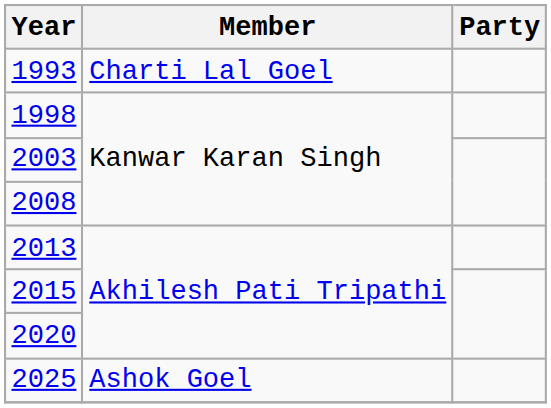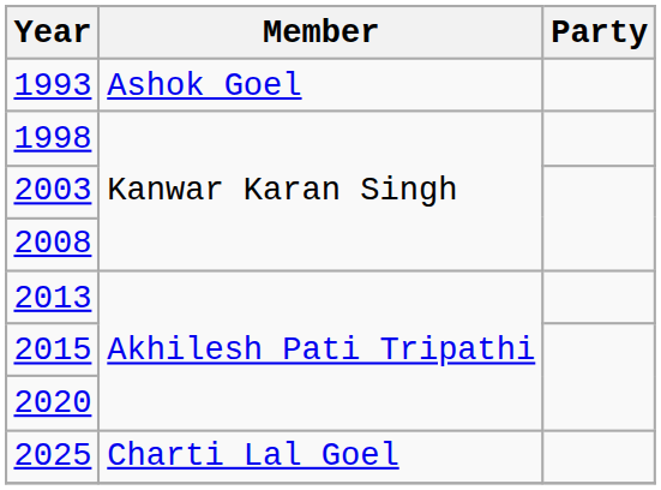 <table class="wikitable">
 <tr>
 <th>Year</th>
 <th>Member</th>
 <th colspan=2>Party</th>
 </tr>
 <tr>
 <td><a href='#'>1993</a></td>
-<td><a href='#'>Charti Lal Goel</a></td>
+<td><a href='#'>Ashok Goel</a></td>
 <td></td>
 </tr>
 <tr>
 <td><a href='#'>1998</a></td>
 <td rowspan="3">Kanwar Karan Singh</td>
 <td></td>
 </tr>
 <tr>
 <td><a href='#'>2003</a></td>
 </tr>
 <tr>
 <td><a href='#'>2008</a></td>
 </tr>
 <tr>
 <td><a href='#'>2013</a></td>
 <td rowspan="3"><a href='#'>Akhilesh Pati Tripathi</a></td>
 <td></td>
 </tr>
 <tr>
 <td><a href='#'>2015</a></td>
 </tr>
 <tr>
 <td><a href='#'>2020</a></td>
 </tr>
 <tr>
 <td><a href='#'>2025</a></td>
-<td><a href='#'>Ashok Goel</a></td>
+<td><a href='#'>Charti Lal Goel</a></td>
 <td></td>
 </tr>
 <tr>
 </tr>
 </table>
